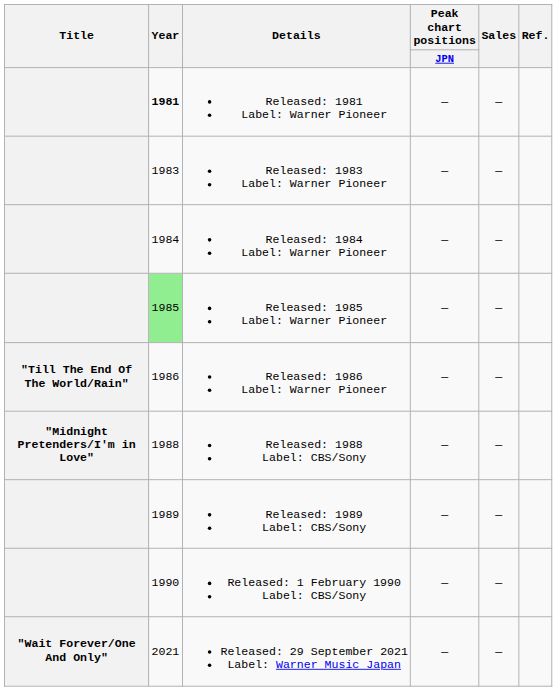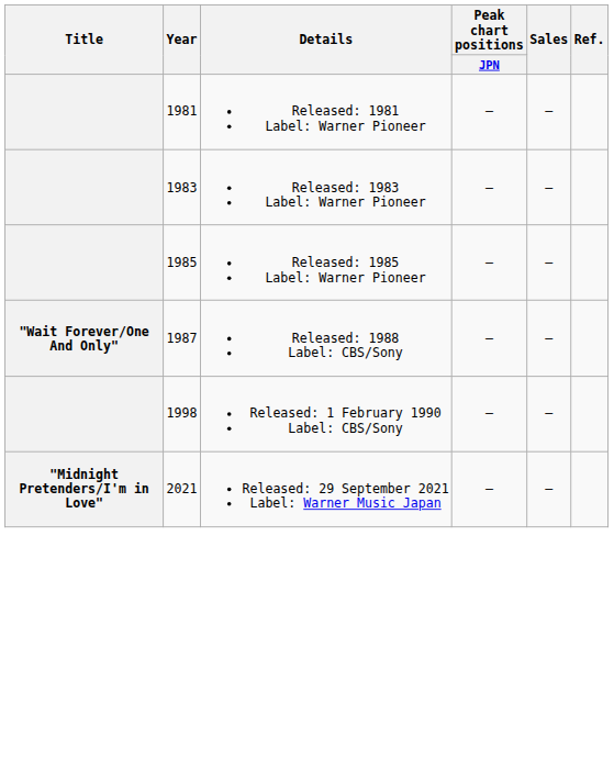 <table class="wikitable plainrowheaders" style="text-align:center;">
 <tr>
 <th scope="col" rowspan="2" style="width:12em;">Title</th>
 <th scope="col" rowspan="2">Year</th>
 <th scope="col" rowspan="2">Details</th>
 <th scope="col" colspan="1">Peak chart positions</th>
 <th scope="col" rowspan="2">Sales</th>
 <th scope="col" rowspan="2">Ref.</th>
 </tr>
 <tr>
 <th scope="col" style="width:3em;font-size:90%;"><a href='#'>JPN</a></th>
 </tr>
 <tr>
 <th scope="row"></th>
-<td><strong>1981</strong></td>
+<td>1981</td>
 <td><br><ul><li>Released: 1981</li><li>Label: Warner Pioneer</li></ul></td>
 <td>—</td>
 <td>—</td>
 <td></td>
 </tr>
 <tr>
 <th scope="row"></th>
 <td>1983</td>
 <td><br><ul><li>Released: 1983</li><li>Label: Warner Pioneer</li></ul></td>
 <td>—</td>
 <td>—</td>
 <td></td>
 </tr>
 <tr>
 <th scope="row"></th>
-<td>1984</td>
-<td><br><ul><li>Released: 1984</li><li>Label: Warner Pioneer</li></ul></td>
-<td>—</td>
-<td>—</td>
-<td></td>
-</tr>
-<tr>
-<th scope="row"></th>
-<td style="background: lightgreen;">1985</td>
+<td>1985</td>
 <td><br><ul><li>Released: 1985</li><li>Label: Warner Pioneer</li></ul></td>
 <td>—</td>
 <td>—</td>
 <td></td>
 </tr>
 <tr>
-<th scope="row">"Till The End Of The World/Rain"</th>
-<td>1986</td>
-<td><br><ul><li>Released: 1986</li><li>Label: Warner Pioneer</li></ul></td>
-<td>—</td>
-<td>—</td>
-<td></td>
-</tr>
-<tr>
-<th scope="row">"Midnight Pretenders/I'm in Love"</th>
-<td>1988</td>
+<th scope="row">"Wait Forever/One And Only"</th>
+<td>1987</td>
 <td><br><ul><li>Released: 1988</li><li>Label: CBS/Sony</li></ul></td>
 <td>—</td>
 <td>—</td>
 <td></td>
 </tr>
 <tr>
 <th scope="row"></th>
-<td>1989</td>
-<td><br><ul><li>Released: 1989</li><li>Label: CBS/Sony</li></ul></td>
-<td>—</td>
-<td>—</td>
-<td></td>
-</tr>
-<tr>
-<th scope="row"></th>
-<td>1990</td>
+<td>1998</td>
 <td><br><ul><li>Released: 1 February 1990</li><li>Label: CBS/Sony</li></ul></td>
 <td>—</td>
 <td>—</td>
 <td></td>
 </tr>
 <tr>
-<th scope="row">"Wait Forever/One And Only"</th>
+<th scope="row">"Midnight Pretenders/I'm in Love"</th>
 <td>2021</td>
 <td><br><ul><li>Released: 29 September 2021</li><li>Label: <a href='#'>Warner Music Japan</a></li></ul></td>
 <td>—</td>
 <td>—</td>
 <td></td>
 </tr>
 </table>
